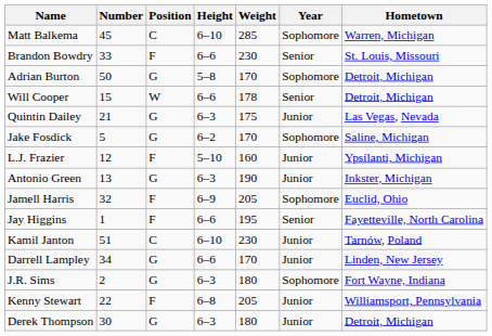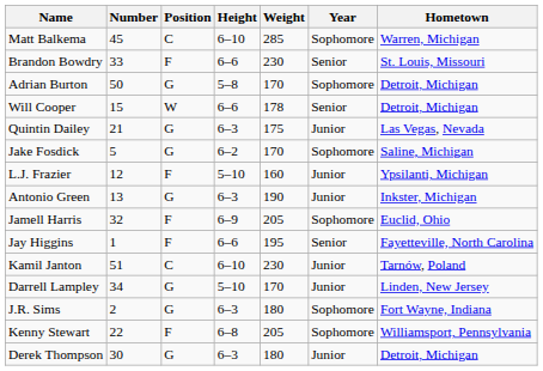 <table class="wikitable" style="font-size: 95%;">
 <tr>
 <th>Name</th>
 <th>Number</th>
 <th>Position</th>
 <th>Height</th>
 <th>Weight</th>
 <th>Year</th>
 <th>Hometown</th>
 </tr>
 <tr>
 <td>Matt Balkema</td>
 <td>45</td>
 <td>C</td>
 <td>6–10</td>
 <td>285</td>
 <td>Sophomore</td>
 <td><a href='#'>Warren, Michigan</a></td>
 </tr>
 <tr>
 <td>Brandon Bowdry</td>
 <td>33</td>
 <td>F</td>
 <td>6–6</td>
 <td>230</td>
 <td>Senior</td>
 <td><a href='#'>St. Louis, Missouri</a></td>
 </tr>
 <tr>
 <td>Adrian Burton</td>
 <td>50</td>
 <td>G</td>
 <td>5–8</td>
 <td>170</td>
 <td>Sophomore</td>
 <td><a href='#'>Detroit, Michigan</a></td>
 </tr>
 <tr>
 <td>Will Cooper</td>
 <td>15</td>
 <td>W</td>
 <td>6–6</td>
 <td>178</td>
 <td>Senior</td>
 <td><a href='#'>Detroit, Michigan</a></td>
 </tr>
 <tr>
 <td>Quintin Dailey</td>
 <td>21</td>
 <td>G</td>
 <td>6–3</td>
 <td>175</td>
 <td>Junior</td>
 <td><a href='#'>Las Vegas</a>, <a href='#'>Nevada</a></td>
 </tr>
 <tr>
 <td>Jake Fosdick</td>
 <td>5</td>
 <td>G</td>
 <td>6–2</td>
 <td>170</td>
 <td>Sophomore</td>
 <td><a href='#'>Saline, Michigan</a></td>
 </tr>
 <tr>
 <td>L.J. Frazier</td>
 <td>12</td>
 <td>F</td>
 <td>5–10</td>
 <td>160</td>
 <td>Junior</td>
 <td><a href='#'>Ypsilanti, Michigan</a></td>
 </tr>
 <tr>
 <td>Antonio Green</td>
 <td>13</td>
 <td>G</td>
 <td>6–3</td>
 <td>190</td>
 <td>Junior</td>
 <td><a href='#'>Inkster, Michigan</a></td>
 </tr>
 <tr>
 <td>Jamell Harris</td>
 <td>32</td>
 <td>F</td>
 <td>6–9</td>
 <td>205</td>
 <td>Sophomore</td>
 <td><a href='#'>Euclid, Ohio</a></td>
 </tr>
 <tr>
 <td>Jay Higgins</td>
 <td>1</td>
 <td>F</td>
 <td>6–6</td>
 <td>195</td>
 <td>Senior</td>
 <td><a href='#'>Fayetteville, North Carolina</a></td>
 </tr>
 <tr>
 <td>Kamil Janton</td>
 <td>51</td>
 <td>C</td>
 <td>6–10</td>
 <td>230</td>
 <td>Junior</td>
 <td><a href='#'>Tarnów</a>, <a href='#'>Poland</a></td>
 </tr>
 <tr>
 <td>Darrell Lampley</td>
 <td>34</td>
 <td>G</td>
-<td>6–6</td>
+<td>5–10</td>
 <td>170</td>
 <td>Junior</td>
 <td><a href='#'>Linden, New Jersey</a></td>
 </tr>
 <tr>
 <td>J.R. Sims</td>
 <td>2</td>
 <td>G</td>
 <td>6–3</td>
 <td>180</td>
 <td>Sophomore</td>
 <td><a href='#'>Fort Wayne, Indiana</a></td>
 </tr>
 <tr>
 <td>Kenny Stewart</td>
 <td>22</td>
 <td>F</td>
 <td>6–8</td>
 <td>205</td>
-<td>Junior</td>
+<td>Sophomore</td>
 <td><a href='#'>Williamsport, Pennsylvania</a></td>
 </tr>
 <tr>
 <td>Derek Thompson</td>
 <td>30</td>
 <td>G</td>
 <td>6–3</td>
 <td>180</td>
 <td>Junior</td>
 <td><a href='#'>Detroit, Michigan</a></td>
 </tr>
 </table>
